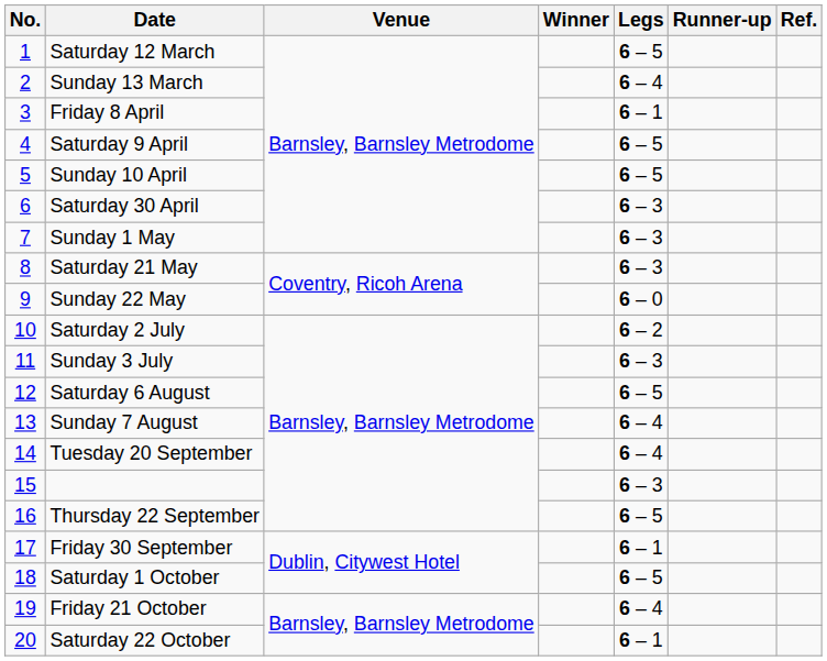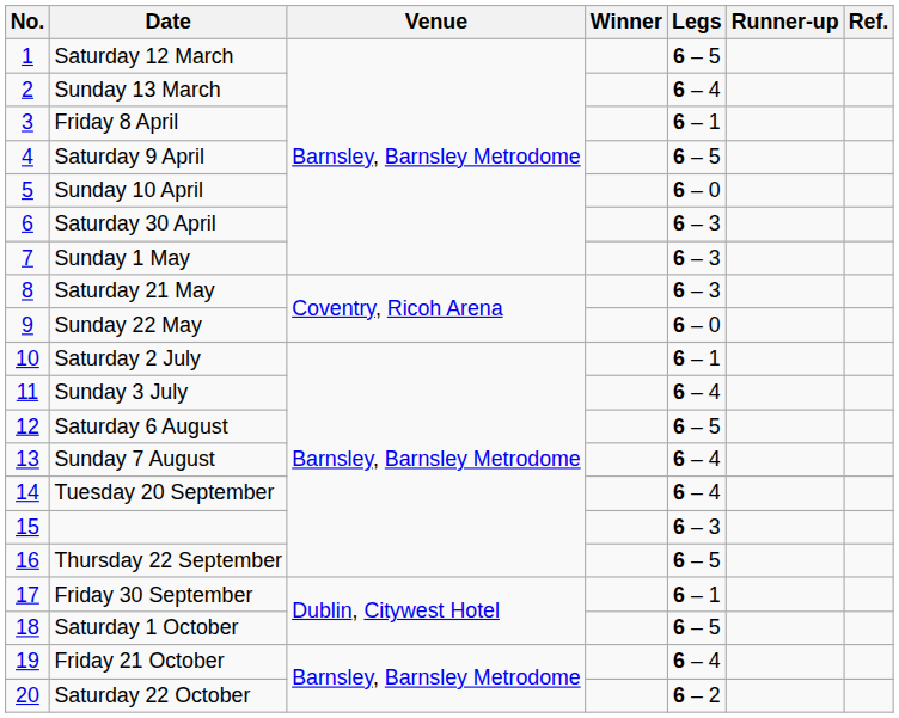 <table class="wikitable">
 <tr>
 <th>No.</th>
 <th>Date</th>
 <th>Venue</th>
 <th>Winner</th>
 <th>Legs</th>
 <th>Runner-up</th>
 <th>Ref.</th>
 </tr>
 <tr>
 <td style="text-align:center"><a href='#'>1</a></td>
 <td style="text-align:left">Saturday 12 March</td>
 <td rowspan=7 style="text-align:left"> <a href='#'>Barnsley</a>, <a href='#'>Barnsley Metrodome</a></td>
 <td style="text-align:right"></td>
 <td style="text-align:center"><strong>6</strong> – 5</td>
 <td></td>
 <td style="text-align:center"></td>
 </tr>
 <tr>
 <td style="text-align:center"><a href='#'>2</a></td>
 <td style="text-align:left">Sunday 13 March</td>
 <td style="text-align:right"></td>
 <td style="text-align:center"><strong>6</strong> – 4</td>
 <td></td>
 <td style="text-align:center"></td>
 </tr>
 <tr>
 <td style="text-align:center"><a href='#'>3</a></td>
 <td style="text-align:left">Friday 8 April</td>
 <td style="text-align:right"></td>
 <td style="text-align:center"><strong>6</strong> – 1</td>
 <td></td>
 <td style="text-align:center"></td>
 </tr>
 <tr>
 <td style="text-align:center"><a href='#'>4</a></td>
 <td style="text-align:left">Saturday 9 April</td>
 <td style="text-align:right"></td>
 <td style="text-align:center"><strong>6</strong> – 5</td>
 <td></td>
 <td style="text-align:center"></td>
 </tr>
 <tr>
 <td style="text-align:center"><a href='#'>5</a></td>
 <td style="text-align:left">Sunday 10 April</td>
 <td style="text-align:right"></td>
-<td style="text-align:center"><strong>6</strong> – 5</td>
+<td style="text-align:center"><strong>6</strong> – 0</td>
 <td></td>
 <td style="text-align:center"></td>
 </tr>
 <tr>
 <td style="text-align:center"><a href='#'>6</a></td>
 <td style="text-align:left">Saturday 30 April</td>
 <td style="text-align:right"></td>
 <td style="text-align:center"><strong>6</strong> – 3</td>
 <td></td>
 <td style="text-align:center"></td>
 </tr>
 <tr>
 <td style="text-align:center"><a href='#'>7</a></td>
 <td style="text-align:left">Sunday 1 May</td>
 <td style="text-align:right"></td>
 <td style="text-align:center"><strong>6</strong> – 3</td>
 <td></td>
 <td style="text-align:center"></td>
 </tr>
 <tr>
 <td style="text-align:center"><a href='#'>8</a></td>
 <td style="text-align:left">Saturday 21 May</td>
 <td rowspan=2 style="text-align:left"> <a href='#'>Coventry</a>, <a href='#'>Ricoh Arena</a></td>
 <td style="text-align:right"></td>
 <td style="text-align:center"><strong>6</strong> – 3</td>
 <td></td>
 <td style="text-align:center"></td>
 </tr>
 <tr>
 <td style="text-align:center"><a href='#'>9</a></td>
 <td style="text-align:left">Sunday 22 May</td>
 <td style="text-align:right"></td>
 <td style="text-align:center"><strong>6</strong> – 0</td>
 <td></td>
 <td style="text-align:center"></td>
 </tr>
 <tr>
 <td style="text-align:center"><a href='#'>10</a></td>
 <td style="text-align:left">Saturday 2 July</td>
 <td rowspan=7 style="text-align:left"> <a href='#'>Barnsley</a>, <a href='#'>Barnsley Metrodome</a></td>
 <td style="text-align:right"></td>
-<td style="text-align:center"><strong>6</strong> – 2</td>
+<td style="text-align:center"><strong>6</strong> – 1</td>
 <td></td>
 <td style="text-align:center"></td>
 </tr>
 <tr>
 <td style="text-align:center"><a href='#'>11</a></td>
 <td style="text-align:left">Sunday 3 July</td>
 <td style="text-align:right"></td>
-<td style="text-align:center"><strong>6</strong> – 3</td>
+<td style="text-align:center"><strong>6</strong> – 4</td>
 <td></td>
 <td style="text-align:center"></td>
 </tr>
 <tr>
 <td style="text-align:center"><a href='#'>12</a></td>
 <td style="text-align:left">Saturday 6 August</td>
 <td style="text-align:right"></td>
 <td style="text-align:center"><strong>6</strong> – 5</td>
 <td></td>
 <td style="text-align:center"></td>
 </tr>
 <tr>
 <td style="text-align:center"><a href='#'>13</a></td>
 <td style="text-align:left">Sunday 7 August</td>
 <td style="text-align:right"></td>
 <td style="text-align:center"><strong>6</strong> – 4</td>
 <td></td>
 <td style="text-align:center"></td>
 </tr>
 <tr>
 <td style="text-align:center"><a href='#'>14</a></td>
 <td style="text-align:left">Tuesday 20 September</td>
 <td style="text-align:right"></td>
 <td style="text-align:center"><strong>6</strong> – 4</td>
 <td></td>
 <td style="text-align:center"></td>
 </tr>
 <tr>
 <td style="text-align:center"><a href='#'>15</a></td>
 <td style="text-align:left"></td>
 <td style="text-align:right"></td>
 <td style="text-align:center"><strong>6</strong> – 3</td>
 <td></td>
 <td style="text-align:center"></td>
 </tr>
 <tr>
 <td style="text-align:center"><a href='#'>16</a></td>
 <td style="text-align:left">Thursday 22 September</td>
 <td style="text-align:right"></td>
 <td style="text-align:center"><strong>6</strong> – 5</td>
 <td></td>
 <td style="text-align:center"></td>
 </tr>
 <tr>
 <td style="text-align:center"><a href='#'>17</a></td>
 <td style="text-align:left">Friday 30 September</td>
 <td rowspan=2 style="text-align:left"> <a href='#'>Dublin</a>, <a href='#'>Citywest Hotel</a></td>
 <td style="text-align:right"></td>
 <td style="text-align:center"><strong>6</strong> – 1</td>
 <td></td>
 <td style="text-align:center"></td>
 </tr>
 <tr>
 <td style="text-align:center"><a href='#'>18</a></td>
 <td style="text-align:left">Saturday 1 October</td>
 <td style="text-align:right"></td>
 <td style="text-align:center"><strong>6</strong> – 5</td>
 <td></td>
 <td style="text-align:center"></td>
 </tr>
 <tr>
 <td style="text-align:center"><a href='#'>19</a></td>
 <td style="text-align:left">Friday 21 October</td>
 <td rowspan=2 style="text-align:left"> <a href='#'>Barnsley</a>, <a href='#'>Barnsley Metrodome</a></td>
 <td style="text-align:right"></td>
 <td style="text-align:center"><strong>6</strong> – 4</td>
 <td></td>
 <td style="text-align:center"></td>
 </tr>
 <tr>
 <td style="text-align:center"><a href='#'>20</a></td>
 <td style="text-align:left">Saturday 22 October</td>
 <td style="text-align:right"></td>
-<td style="text-align:center"><strong>6</strong> – 1</td>
+<td style="text-align:center"><strong>6</strong> – 2</td>
 <td></td>
 <td style="text-align:center"></td>
 </tr>
 </table>
